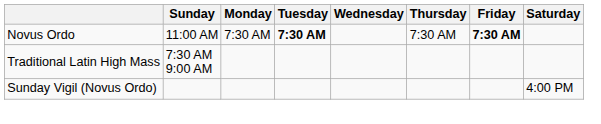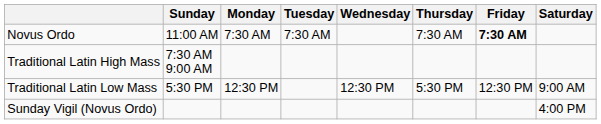 <table class="wikitable">
 <tr>
 <th></th>
 <th>Sunday</th>
 <th>Monday</th>
 <th>Tuesday</th>
 <th>Wednesday</th>
 <th>Thursday</th>
 <th>Friday</th>
 <th>Saturday</th>
 </tr>
 <tr>
 <td>Novus Ordo</td>
 <td>11:00 AM</td>
 <td>7:30 AM</td>
-<td><strong>7:30 AM</strong></td>
+<td>7:30 AM</td>
 <td></td>
 <td>7:30 AM</td>
 <td><strong>7:30 AM</strong></td>
 <td></td>
 </tr>
 <tr>
 <td>Traditional Latin High Mass</td>
 <td>7:30 AM<br>9:00 AM</td>
 <td></td>
 <td></td>
 <td style="text-align: right;"></td>
 <td></td>
 <td></td>
 <td></td>
 </tr>
 <tr>
+<td>Traditional Latin Low Mass</td>
+<td>5:30 PM</td>
+<td>12:30 PM</td>
+<td></td>
+<td>12:30 PM</td>
+<td>5:30 PM</td>
+<td>12:30 PM</td>
+<td>9:00 AM</td>
+</tr>
+<tr>
 <td>Sunday Vigil (Novus Ordo)</td>
 <td></td>
 <td></td>
 <td></td>
 <td></td>
 <td></td>
 <td></td>
 <td>4:00 PM</td>
 </tr>
 </table>
